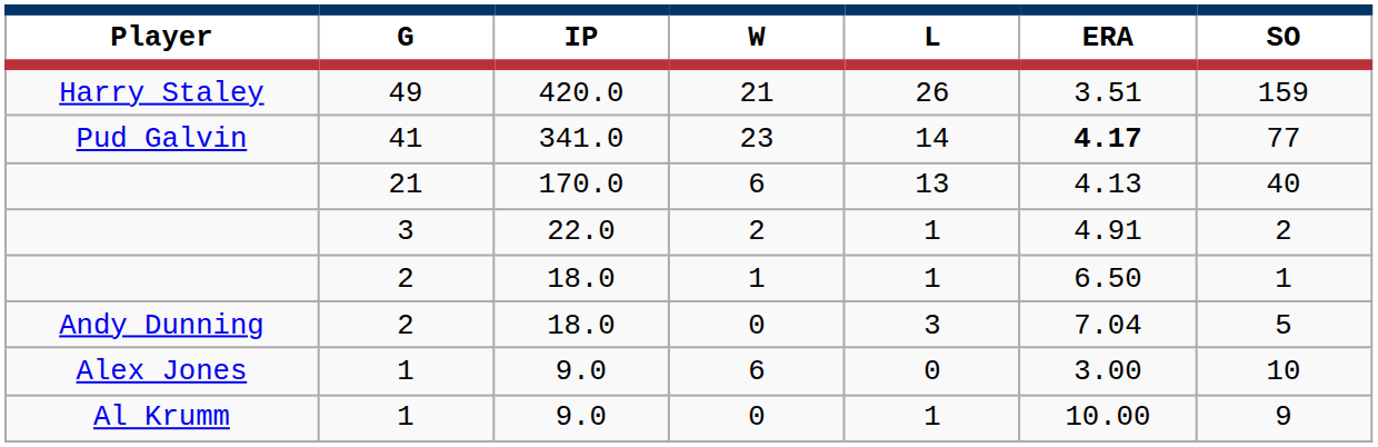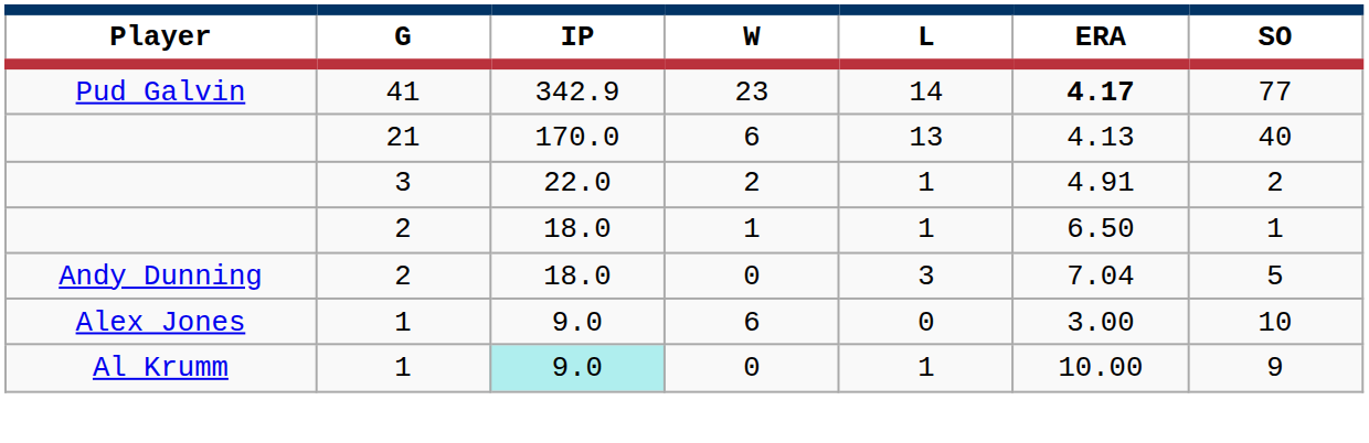 <table class="wikitable sortable">
 <tr>
 <th style="background:#FFFFFF; border-top:#023465 5px solid; border-bottom:#ba313c 5px solid;" width="16%">Player</th>
 <th style="background:#FFFFFF; border-top:#023465 5px solid; border-bottom:#ba313c 5px solid;" width="9%">G</th>
 <th style="background:#FFFFFF; border-top:#023465 5px solid; border-bottom:#ba313c 5px solid;" width="9%">IP</th>
 <th style="background:#FFFFFF; border-top:#023465 5px solid; border-bottom:#ba313c 5px solid;" width="9%">W</th>
 <th style="background:#FFFFFF; border-top:#023465 5px solid; border-bottom:#ba313c 5px solid;" width="9%">L</th>
 <th style="background:#FFFFFF; border-top:#023465 5px solid; border-bottom:#ba313c 5px solid;" width="9%">ERA</th>
 <th style="background:#FFFFFF; border-top:#023465 5px solid; border-bottom:#ba313c 5px solid;" width="9%">SO</th>
 </tr>
-<tr align="center">
-<td><a href='#'>Harry Staley</a></td>
-<td>49</td>
-<td>420.0</td>
-<td>21</td>
-<td>26</td>
-<td>3.51</td>
-<td>159</td>
-</tr>
 <tr align=center>
 <td><a href='#'>Pud Galvin</a></td>
 <td>41</td>
-<td>341.0</td>
+<td>342.9</td>
 <td>23</td>
 <td>14</td>
 <td><strong>4.17</strong></td>
 <td>77</td>
 </tr>
 <tr align=center>
 <td></td>
 <td>21</td>
 <td>170.0</td>
 <td>6</td>
 <td>13</td>
 <td>4.13</td>
 <td>40</td>
 </tr>
 <tr align="center">
 <td></td>
 <td>3</td>
 <td>22.0</td>
 <td>2</td>
 <td>1</td>
 <td>4.91</td>
 <td>2</td>
 </tr>
 <tr align="center">
 <td></td>
 <td>2</td>
 <td>18.0</td>
 <td>1</td>
 <td>1</td>
 <td>6.50</td>
 <td>1</td>
 </tr>
 <tr align="center">
 <td><a href='#'>Andy Dunning</a></td>
 <td>2</td>
 <td>18.0</td>
 <td>0</td>
 <td>3</td>
 <td>7.04</td>
 <td>5</td>
 </tr>
 <tr align=center>
 <td><a href='#'>Alex Jones</a></td>
 <td>1</td>
 <td>9.0</td>
 <td>6</td>
 <td>0</td>
 <td>3.00</td>
 <td>10</td>
 </tr>
 <tr align=center>
 <td><a href='#'>Al Krumm</a></td>
 <td>1</td>
-<td>9.0</td>
+<td style="background: paleturquoise;">9.0</td>
 <td>0</td>
 <td>1</td>
 <td>10.00</td>
 <td>9</td>
 </tr>
 </table>
